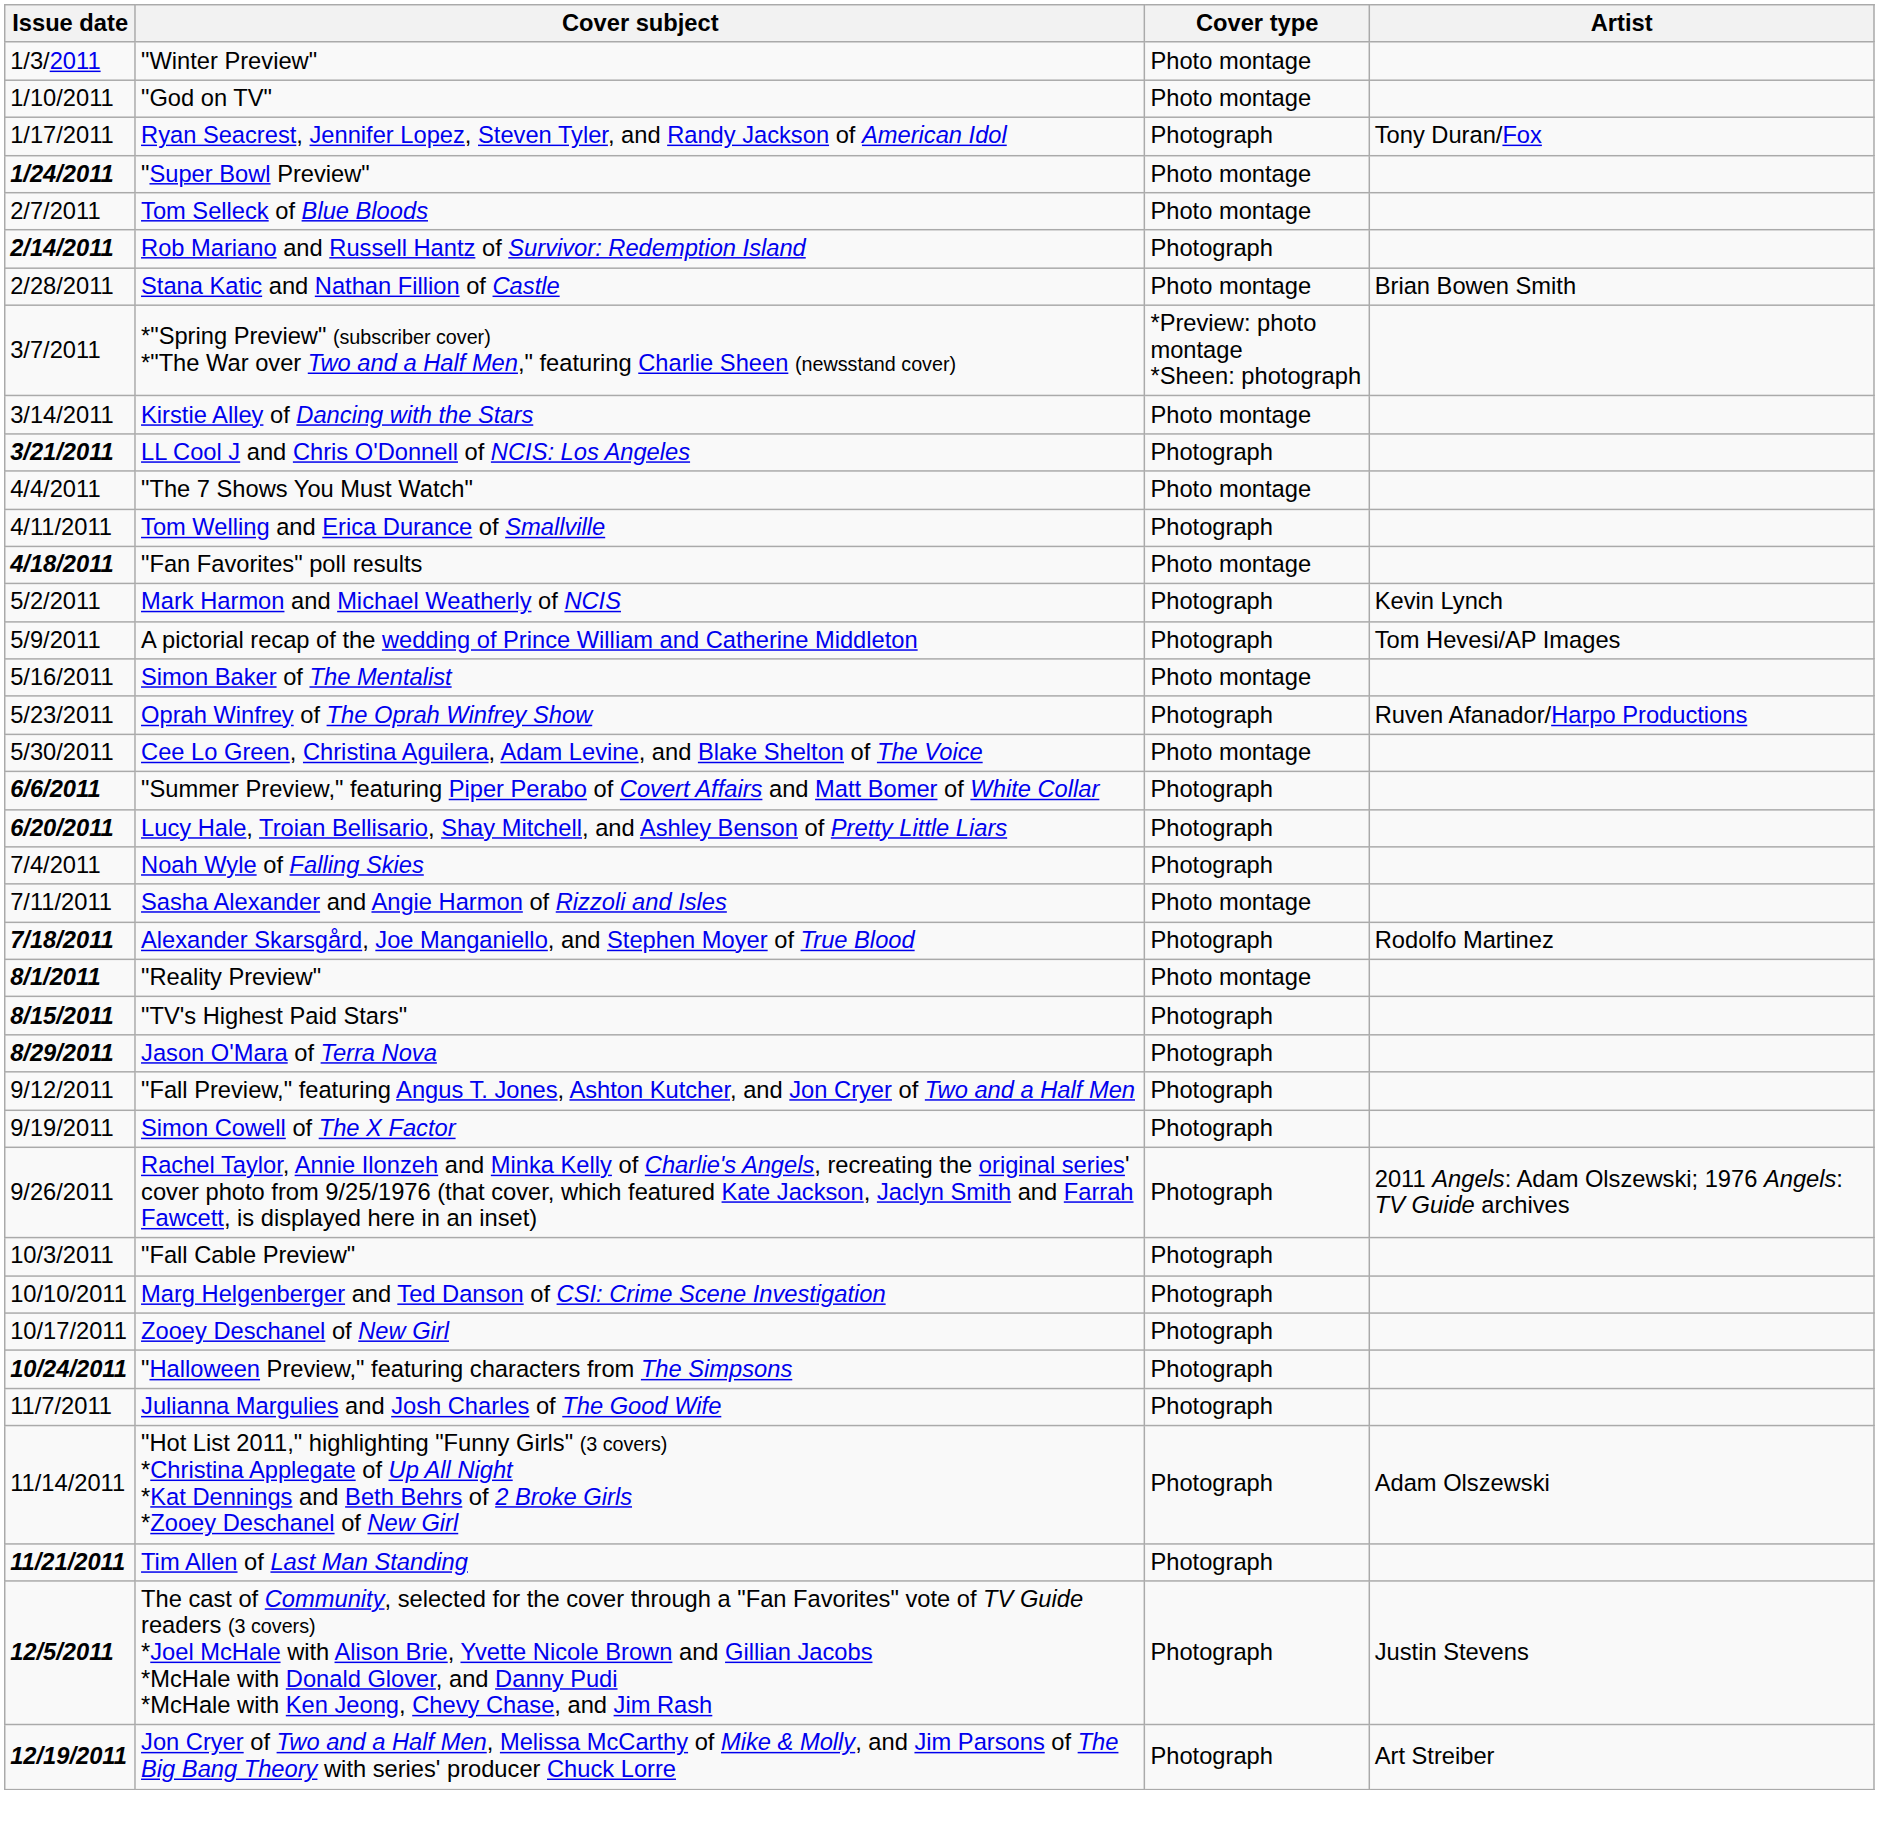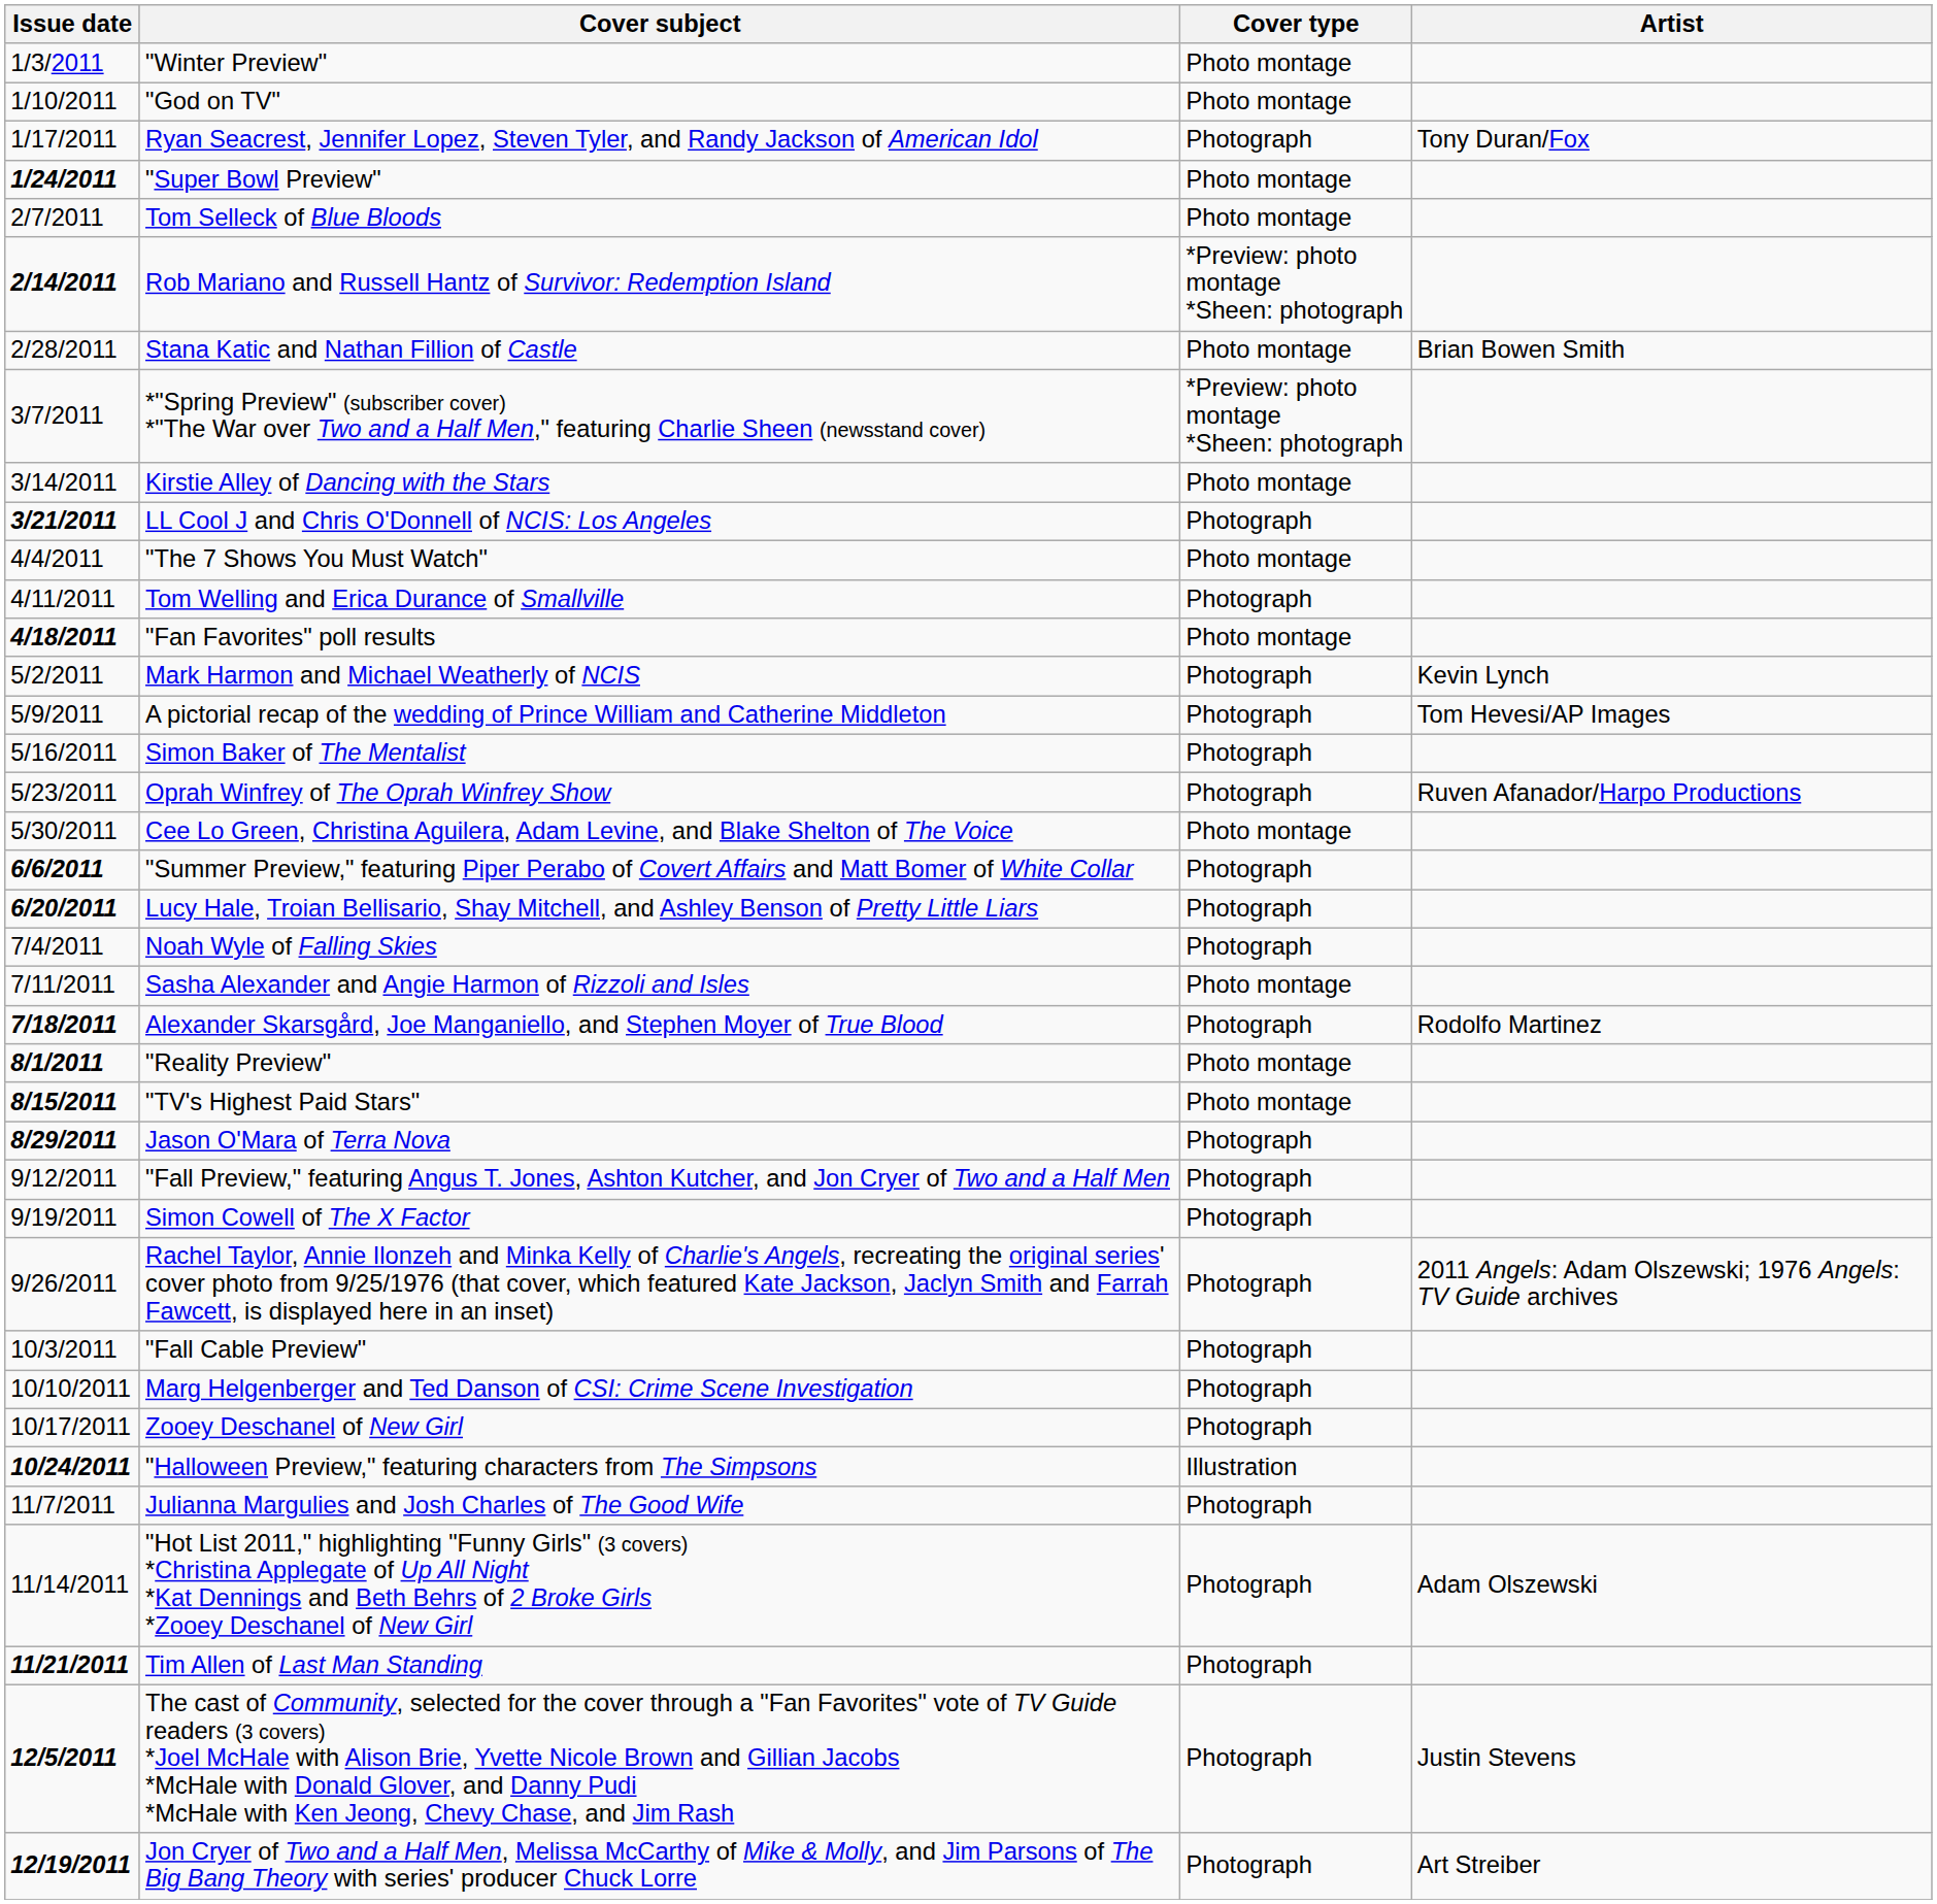 <table class="wikitable sortable" width=100% style="font-size:100%;">
 <tr>
 <th width=7%>Issue date</th>
 <th width=54%>Cover subject</th>
 <th width=12%>Cover type</th>
 <th width=27%>Artist</th>
 </tr>
 <tr>
 <td>1/3/<a href='#'>2011</a></td>
 <td>"Winter Preview"</td>
 <td>Photo montage</td>
 <td></td>
 </tr>
 <tr>
 <td>1/10/2011</td>
 <td>"God on TV"</td>
 <td>Photo montage</td>
 <td></td>
 </tr>
 <tr>
 <td>1/17/2011</td>
 <td><a href='#'>Ryan Seacrest</a>, <a href='#'>Jennifer Lopez</a>, <a href='#'>Steven Tyler</a>, and <a href='#'>Randy Jackson</a> of <em><a href='#'>American Idol</a></em></td>
 <td>Photograph</td>
 <td>Tony Duran/<a href='#'>Fox</a></td>
 </tr>
 <tr>
 <td><strong><em>1/24/2011</em></strong></td>
 <td>"<a href='#'>Super Bowl</a> Preview"</td>
 <td>Photo montage</td>
 <td></td>
 </tr>
 <tr>
 <td>2/7/2011</td>
 <td><a href='#'>Tom Selleck</a> of <em><a href='#'>Blue Bloods</a></em></td>
 <td>Photo montage</td>
 <td></td>
 </tr>
 <tr>
 <td><strong><em>2/14/2011</em></strong></td>
 <td><a href='#'>Rob Mariano</a> and <a href='#'>Russell Hantz</a> of <em><a href='#'>Survivor: Redemption Island</a></em></td>
-<td>Photograph</td>
+<td>*Preview: photo montage<br>*Sheen: photograph</td>
 <td></td>
 </tr>
 <tr>
 <td>2/28/2011</td>
 <td><a href='#'>Stana Katic</a> and <a href='#'>Nathan Fillion</a> of <em><a href='#'>Castle</a></em></td>
 <td>Photo montage</td>
 <td>Brian Bowen Smith</td>
 </tr>
 <tr>
 <td>3/7/2011</td>
 <td>*"Spring Preview" <small>(subscriber cover)</small><br>*"The War over <em><a href='#'>Two and a Half Men</a></em>," featuring <a href='#'>Charlie Sheen</a> <small>(newsstand cover)</small></td>
 <td>*Preview: photo montage<br>*Sheen: photograph</td>
 <td></td>
 </tr>
 <tr>
 <td>3/14/2011</td>
 <td><a href='#'>Kirstie Alley</a> of <em><a href='#'>Dancing with the Stars</a></em></td>
 <td>Photo montage</td>
 <td></td>
 </tr>
 <tr>
 <td><strong><em>3/21/2011</em></strong></td>
 <td><a href='#'>LL Cool J</a> and <a href='#'>Chris O'Donnell</a> of <em><a href='#'>NCIS: Los Angeles</a></em></td>
 <td>Photograph</td>
 <td></td>
 </tr>
 <tr>
 <td>4/4/2011</td>
 <td>"The 7 Shows You Must Watch"</td>
 <td>Photo montage</td>
 <td></td>
 </tr>
 <tr>
 <td>4/11/2011</td>
 <td><a href='#'>Tom Welling</a> and <a href='#'>Erica Durance</a> of <em><a href='#'>Smallville</a></em></td>
 <td>Photograph</td>
 <td></td>
 </tr>
 <tr>
 <td><strong><em>4/18/2011</em></strong></td>
 <td>"Fan Favorites" poll results</td>
 <td>Photo montage</td>
 <td></td>
 </tr>
 <tr>
 <td>5/2/2011</td>
 <td><a href='#'>Mark Harmon</a> and <a href='#'>Michael Weatherly</a> of <em><a href='#'>NCIS</a></em></td>
 <td>Photograph</td>
 <td>Kevin Lynch</td>
 </tr>
 <tr>
 <td>5/9/2011</td>
 <td>A pictorial recap of the <a href='#'>wedding of Prince William and Catherine Middleton</a></td>
 <td>Photograph</td>
 <td>Tom Hevesi/AP Images</td>
 </tr>
 <tr>
 <td>5/16/2011</td>
 <td><a href='#'>Simon Baker</a> of <em><a href='#'>The Mentalist</a></em></td>
-<td>Photo montage</td>
+<td>Photograph</td>
 <td></td>
 </tr>
 <tr>
 <td>5/23/2011</td>
 <td><a href='#'>Oprah Winfrey</a> of <em><a href='#'>The Oprah Winfrey Show</a></em></td>
 <td>Photograph</td>
 <td>Ruven Afanador/<a href='#'>Harpo Productions</a></td>
 </tr>
 <tr>
 <td>5/30/2011</td>
 <td><a href='#'>Cee Lo Green</a>, <a href='#'>Christina Aguilera</a>, <a href='#'>Adam Levine</a>, and <a href='#'>Blake Shelton</a> of <em><a href='#'>The Voice</a></em></td>
 <td>Photo montage</td>
 <td></td>
 </tr>
 <tr>
 <td><strong><em>6/6/2011</em></strong></td>
 <td>"Summer Preview," featuring <a href='#'>Piper Perabo</a> of <em><a href='#'>Covert Affairs</a></em> and <a href='#'>Matt Bomer</a> of <em><a href='#'>White Collar</a></em></td>
 <td>Photograph</td>
 <td></td>
 </tr>
 <tr>
 <td><strong><em>6/20/2011</em></strong></td>
 <td><a href='#'>Lucy Hale</a>, <a href='#'>Troian Bellisario</a>, <a href='#'>Shay Mitchell</a>, and <a href='#'>Ashley Benson</a> of <em><a href='#'>Pretty Little Liars</a></em></td>
 <td>Photograph</td>
 <td></td>
 </tr>
 <tr>
 <td>7/4/2011</td>
 <td><a href='#'>Noah Wyle</a> of <em><a href='#'>Falling Skies</a></em></td>
 <td>Photograph</td>
 <td></td>
 </tr>
 <tr>
 <td>7/11/2011</td>
 <td><a href='#'>Sasha Alexander</a> and <a href='#'>Angie Harmon</a> of <em><a href='#'>Rizzoli and Isles</a></em></td>
 <td>Photo montage</td>
 <td></td>
 </tr>
 <tr>
 <td><strong><em>7/18/2011</em></strong></td>
 <td><a href='#'>Alexander Skarsgård</a>, <a href='#'>Joe Manganiello</a>, and <a href='#'>Stephen Moyer</a> of <em><a href='#'>True Blood</a></em></td>
 <td>Photograph</td>
 <td>Rodolfo Martinez</td>
 </tr>
 <tr>
 <td><strong><em>8/1/2011</em></strong></td>
 <td>"Reality Preview"</td>
 <td>Photo montage</td>
 <td></td>
 </tr>
 <tr>
 <td><strong><em>8/15/2011</em></strong></td>
 <td>"TV's Highest Paid Stars"</td>
-<td>Photograph</td>
+<td>Photo montage</td>
 <td></td>
 </tr>
 <tr>
 <td><strong><em>8/29/2011</em></strong></td>
 <td><a href='#'>Jason O'Mara</a> of <em><a href='#'>Terra Nova</a></em></td>
 <td>Photograph</td>
 <td></td>
 </tr>
 <tr>
 <td>9/12/2011</td>
 <td>"Fall Preview," featuring <a href='#'>Angus T. Jones</a>, <a href='#'>Ashton Kutcher</a>, and <a href='#'>Jon Cryer</a> of <em><a href='#'>Two and a Half Men</a></em></td>
 <td>Photograph</td>
 <td></td>
 </tr>
 <tr>
 <td>9/19/2011</td>
 <td><a href='#'>Simon Cowell</a> of <em><a href='#'>The X Factor</a></em></td>
 <td>Photograph</td>
 <td></td>
 </tr>
 <tr>
 <td>9/26/2011</td>
 <td><a href='#'>Rachel Taylor</a>, <a href='#'>Annie Ilonzeh</a> and <a href='#'>Minka Kelly</a> of <em><a href='#'>Charlie's Angels</a></em>, recreating the <a href='#'>original series</a>' cover photo from 9/25/1976 (that cover, which featured <a href='#'>Kate Jackson</a>, <a href='#'>Jaclyn Smith</a> and <a href='#'>Farrah Fawcett</a>, is displayed here in an inset)</td>
 <td>Photograph</td>
 <td>2011 <em>Angels</em>: Adam Olszewski; 1976 <em>Angels</em>: <em>TV Guide</em> archives</td>
 </tr>
 <tr>
 <td>10/3/2011</td>
 <td>"Fall Cable Preview"</td>
 <td>Photograph</td>
 <td></td>
 </tr>
 <tr>
 <td>10/10/2011</td>
 <td><a href='#'>Marg Helgenberger</a> and <a href='#'>Ted Danson</a> of <em><a href='#'>CSI: Crime Scene Investigation</a></em></td>
 <td>Photograph</td>
 <td></td>
 </tr>
 <tr>
 <td>10/17/2011</td>
 <td><a href='#'>Zooey Deschanel</a> of <em><a href='#'>New Girl</a></em></td>
 <td>Photograph</td>
 <td></td>
 </tr>
 <tr>
 <td><strong><em>10/24/2011</em></strong></td>
 <td>"<a href='#'>Halloween</a> Preview," featuring characters from <em><a href='#'>The Simpsons</a></em></td>
-<td>Photograph</td>
+<td>Illustration</td>
 <td></td>
 </tr>
 <tr>
 <td>11/7/2011</td>
 <td><a href='#'>Julianna Margulies</a> and <a href='#'>Josh Charles</a> of <em><a href='#'>The Good Wife</a></em></td>
 <td>Photograph</td>
 <td></td>
 </tr>
 <tr>
 <td>11/14/2011</td>
 <td>"Hot List 2011," highlighting "Funny Girls" <small>(3 covers)</small><br>*<a href='#'>Christina Applegate</a> of <em><a href='#'>Up All Night</a></em><br>*<a href='#'>Kat Dennings</a> and <a href='#'>Beth Behrs</a> of <em><a href='#'>2 Broke Girls</a></em><br>*<a href='#'>Zooey Deschanel</a> of <em><a href='#'>New Girl</a></em></td>
 <td>Photograph</td>
 <td>Adam Olszewski</td>
 </tr>
 <tr>
 <td><strong><em>11/21/2011</em></strong></td>
 <td><a href='#'>Tim Allen</a> of <em><a href='#'>Last Man Standing</a></em></td>
 <td>Photograph</td>
 <td></td>
 </tr>
 <tr>
 <td><strong><em>12/5/2011</em></strong></td>
 <td>The cast of <em><a href='#'>Community</a></em>, selected for the cover through a "Fan Favorites" vote of <em>TV Guide</em> readers <small>(3 covers)</small><br>*<a href='#'>Joel McHale</a> with <a href='#'>Alison Brie</a>, <a href='#'>Yvette Nicole Brown</a> and <a href='#'>Gillian Jacobs</a><br>*McHale with <a href='#'>Donald Glover</a>, and <a href='#'>Danny Pudi</a><br>*McHale with <a href='#'>Ken Jeong</a>, <a href='#'>Chevy Chase</a>, and <a href='#'>Jim Rash</a></td>
 <td>Photograph</td>
 <td>Justin Stevens</td>
 </tr>
 <tr>
 <td><strong><em>12/19/2011</em></strong></td>
 <td><a href='#'>Jon Cryer</a> of <em><a href='#'>Two and a Half Men</a></em>, <a href='#'>Melissa McCarthy</a> of <em><a href='#'>Mike & Molly</a></em>, and <a href='#'>Jim Parsons</a> of <em><a href='#'>The Big Bang Theory</a></em> with series' producer <a href='#'>Chuck Lorre</a></td>
 <td>Photograph</td>
 <td>Art Streiber</td>
 </tr>
 </table>
